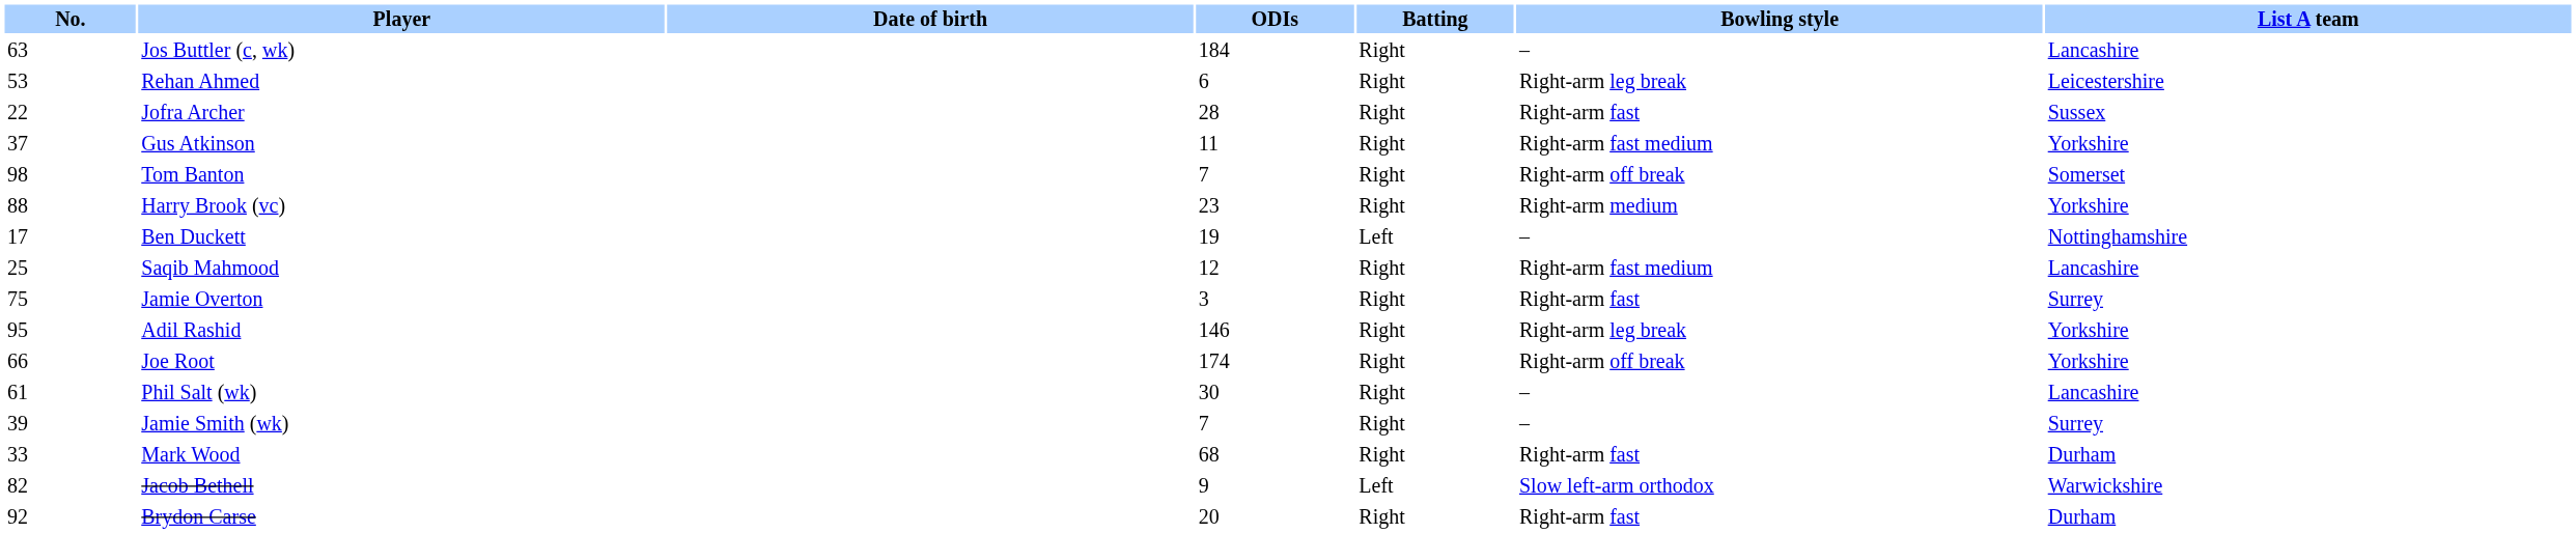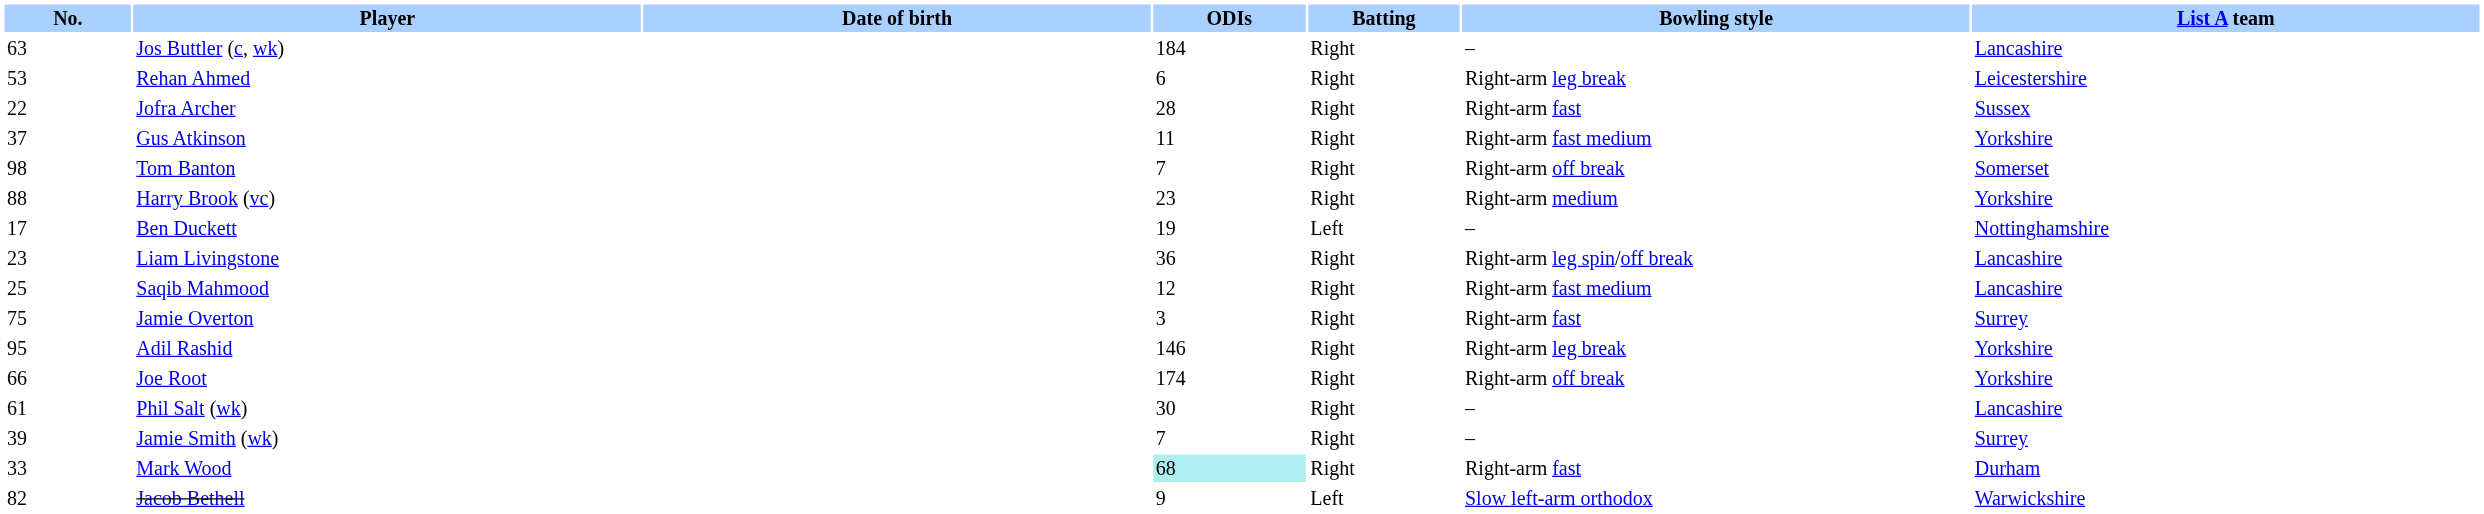 <table border="0" cellspacing="2" cellpadding="2" style="width:100%;">
 <tr style="background:#aad0ff;">
 <th width = 5%>No.</th>
 <th width = 20%>Player</th>
 <th width=20%>Date of birth</th>
 <th width=6%>ODIs</th>
 <th width=6%>Batting</th>
 <th width=20%>Bowling style</th>
 <th width=20%><a href='#'>List A</a> team</th>
 </tr>
 <tr>
 <td>63</td>
 <td><a href='#'>Jos Buttler</a> (<a href='#'>c</a>, <a href='#'>wk</a>)</td>
 <td></td>
 <td>184</td>
 <td>Right</td>
 <td>–</td>
 <td> <a href='#'>Lancashire</a></td>
 </tr>
 <tr>
 <td>53</td>
 <td><a href='#'>Rehan Ahmed</a></td>
 <td></td>
 <td>6</td>
 <td>Right</td>
 <td>Right-arm <a href='#'>leg break</a></td>
 <td> <a href='#'>Leicestershire</a></td>
 </tr>
 <tr>
 <td>22</td>
 <td><a href='#'>Jofra Archer</a></td>
 <td></td>
 <td>28</td>
 <td>Right</td>
 <td>Right-arm <a href='#'>fast</a></td>
 <td> <a href='#'>Sussex</a></td>
 </tr>
 <tr>
 <td>37</td>
 <td><a href='#'>Gus Atkinson</a></td>
 <td></td>
 <td>11</td>
 <td>Right</td>
 <td>Right-arm <a href='#'>fast medium</a></td>
 <td> <a href='#'>Yorkshire</a></td>
 </tr>
 <tr>
 <td>98</td>
 <td><a href='#'>Tom Banton</a></td>
 <td></td>
 <td>7</td>
 <td>Right</td>
 <td>Right-arm <a href='#'>off break</a></td>
 <td> <a href='#'>Somerset</a></td>
 </tr>
 <tr>
 <td>88</td>
 <td><a href='#'>Harry Brook</a> (<a href='#'>vc</a>)</td>
 <td></td>
 <td>23</td>
 <td>Right</td>
 <td>Right-arm <a href='#'>medium</a></td>
 <td> <a href='#'>Yorkshire</a></td>
 </tr>
 <tr>
 <td>17</td>
 <td><a href='#'>Ben Duckett</a></td>
 <td></td>
 <td>19</td>
 <td>Left</td>
 <td>–</td>
 <td> <a href='#'>Nottinghamshire</a></td>
 </tr>
 <tr>
+<td>23</td>
+<td><a href='#'>Liam Livingstone</a></td>
+<td></td>
+<td>36</td>
+<td>Right</td>
+<td>Right-arm <a href='#'>leg spin</a>/<a href='#'>off break</a></td>
+<td> <a href='#'>Lancashire</a></td>
+</tr>
+<tr>
 <td>25</td>
 <td><a href='#'>Saqib Mahmood</a></td>
 <td></td>
 <td>12</td>
 <td>Right</td>
 <td>Right-arm <a href='#'>fast medium</a></td>
 <td> <a href='#'>Lancashire</a></td>
 </tr>
 <tr>
 <td>75</td>
 <td><a href='#'>Jamie Overton</a></td>
 <td></td>
 <td>3</td>
 <td>Right</td>
 <td>Right-arm <a href='#'>fast</a></td>
 <td> <a href='#'>Surrey</a></td>
 </tr>
 <tr>
 <td>95</td>
 <td><a href='#'>Adil Rashid</a></td>
 <td></td>
 <td>146</td>
 <td>Right</td>
 <td>Right-arm <a href='#'>leg break</a></td>
 <td> <a href='#'>Yorkshire</a></td>
 </tr>
 <tr>
 <td>66</td>
 <td><a href='#'>Joe Root</a></td>
 <td></td>
 <td>174</td>
 <td>Right</td>
 <td>Right-arm <a href='#'>off break</a></td>
 <td> <a href='#'>Yorkshire</a></td>
 </tr>
 <tr>
 <td>61</td>
 <td><a href='#'>Phil Salt</a> (<a href='#'>wk</a>)</td>
 <td></td>
 <td>30</td>
 <td>Right</td>
 <td>–</td>
 <td> <a href='#'>Lancashire</a></td>
 </tr>
 <tr>
 <td>39</td>
 <td><a href='#'>Jamie Smith</a> (<a href='#'>wk</a>)</td>
 <td></td>
 <td>7</td>
 <td>Right</td>
 <td>–</td>
 <td> <a href='#'>Surrey</a></td>
 </tr>
 <tr>
 <td>33</td>
 <td><a href='#'>Mark Wood</a></td>
 <td></td>
-<td>68</td>
+<td style="background: paleturquoise;">68</td>
 <td>Right</td>
 <td>Right-arm <a href='#'>fast</a></td>
 <td> <a href='#'>Durham</a></td>
 </tr>
 <tr>
 <td>82</td>
 <td><s><a href='#'>Jacob Bethell</a></s></td>
 <td></td>
 <td>9</td>
 <td>Left</td>
 <td><a href='#'>Slow left-arm orthodox</a></td>
 <td> <a href='#'>Warwickshire</a></td>
 </tr>
-<tr>
-<td>92</td>
-<td><s><a href='#'>Brydon Carse</a></s></td>
-<td></td>
-<td>20</td>
-<td>Right</td>
-<td>Right-arm <a href='#'>fast</a></td>
-<td> <a href='#'>Durham</a></td>
-</tr>
 </table>
